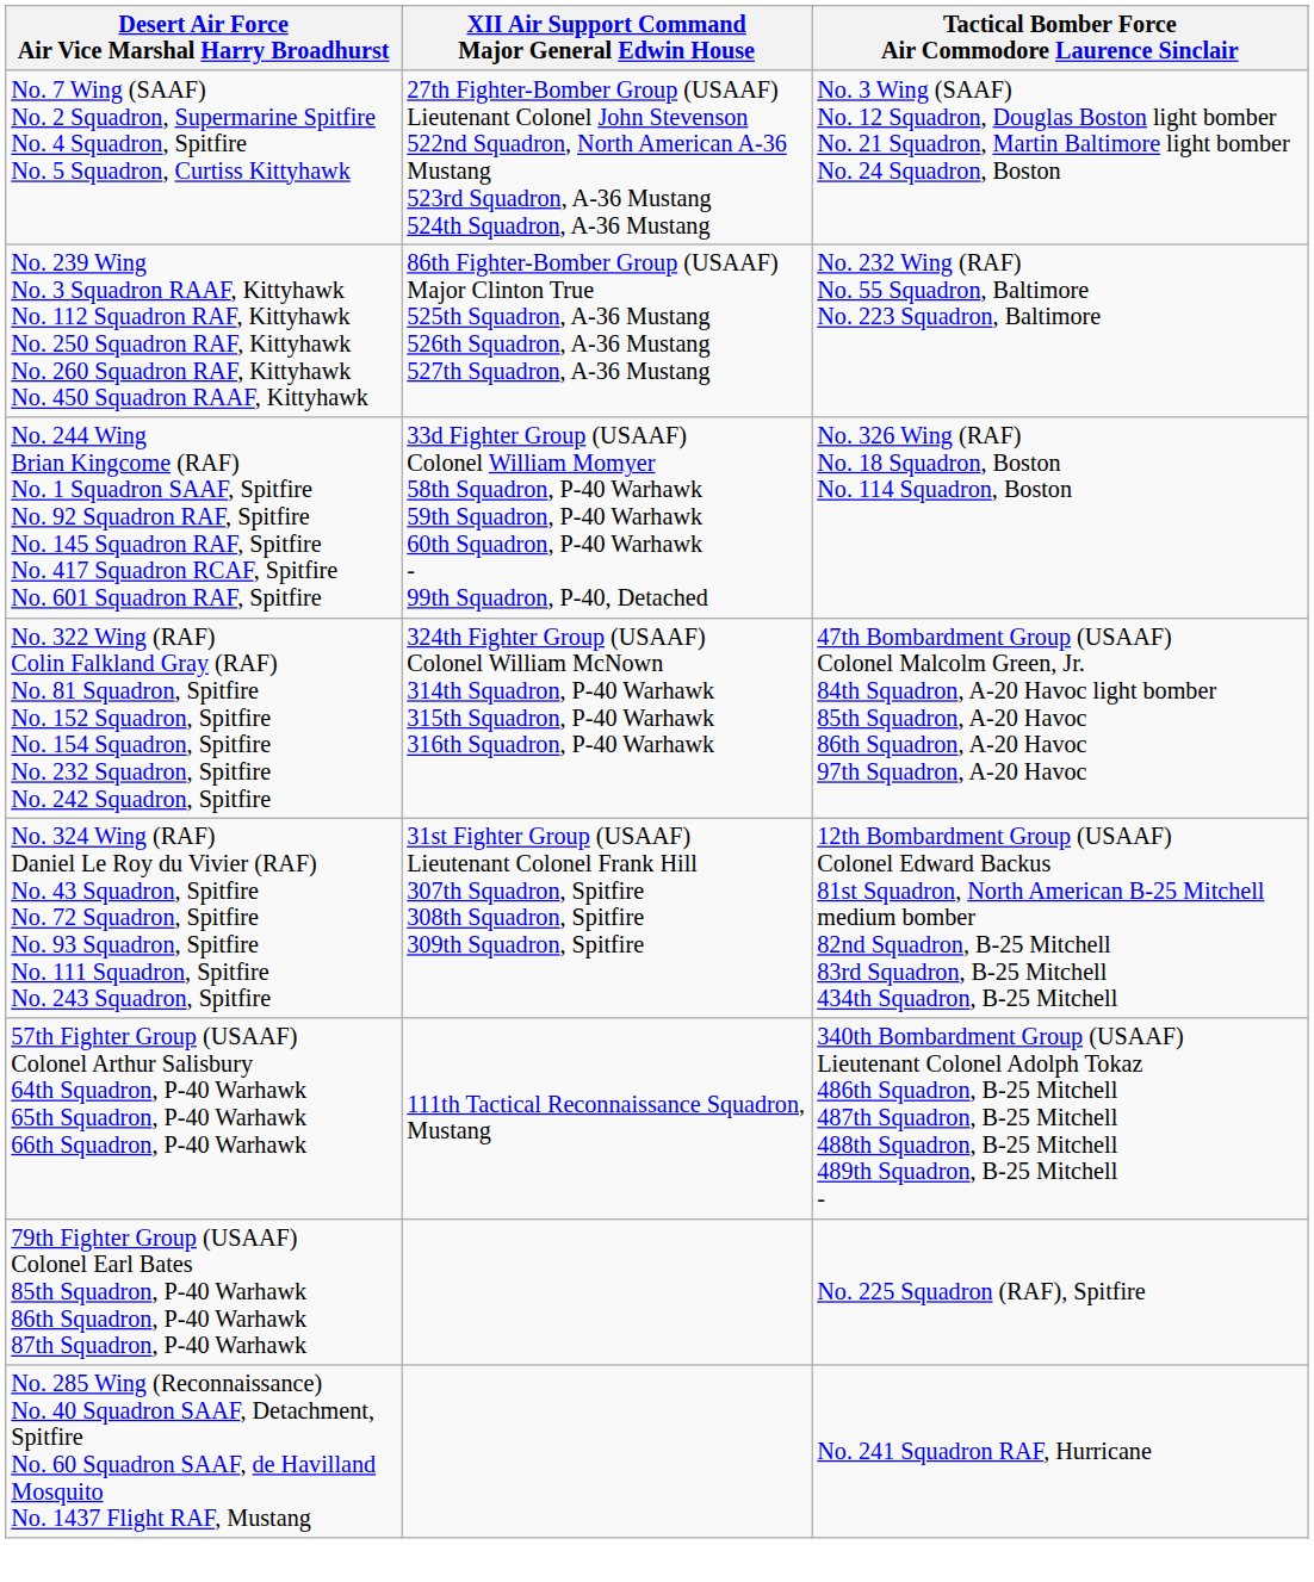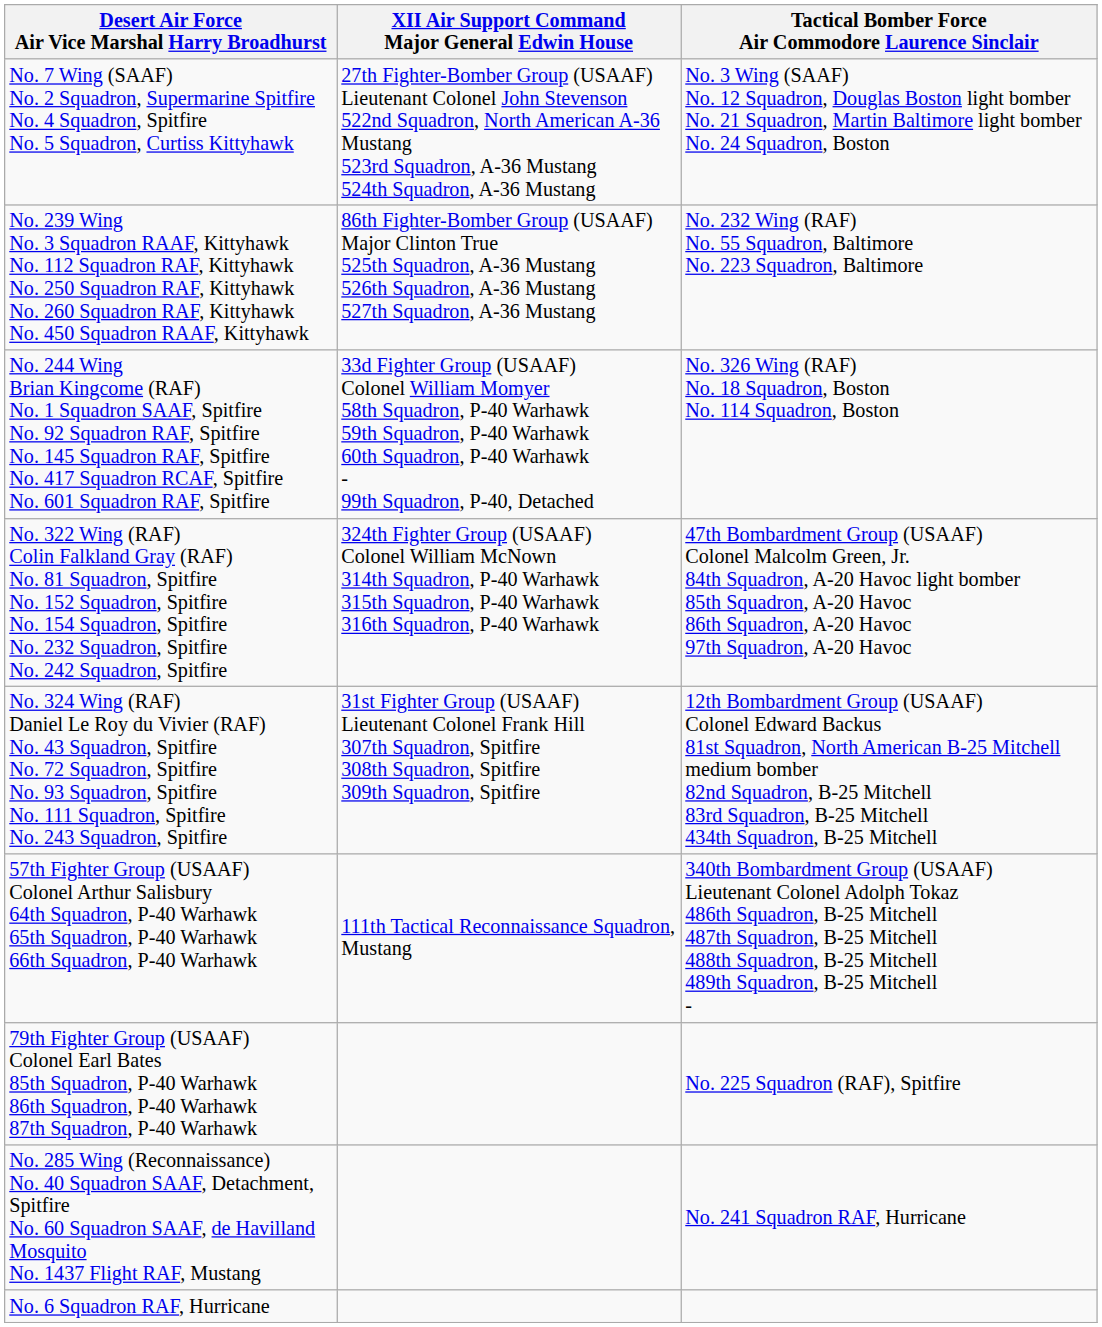 <table class="wikitable" border="1">
 <tr>
 <th><a href='#'>Desert Air Force</a> <br>Air Vice Marshal <a href='#'>Harry Broadhurst</a></th>
 <th><a href='#'>XII Air Support Command</a><br>Major General <a href='#'>Edwin House</a></th>
 <th>Tactical Bomber Force<br>Air Commodore <a href='#'>Laurence Sinclair</a></th>
 </tr>
 <tr>
 <td style="vertical-align: top;"><a href='#'>No. 7 Wing</a> (SAAF)<br><a href='#'>No. 2 Squadron</a>, <a href='#'>Supermarine Spitfire</a><br><a href='#'>No. 4 Squadron</a>, Spitfire<br><a href='#'>No. 5 Squadron</a>, <a href='#'>Curtiss Kittyhawk</a></td>
 <td style="vertical-align: top;"><a href='#'>27th Fighter-Bomber Group</a> (USAAF)<br>Lieutenant Colonel <a href='#'>John Stevenson</a><br><a href='#'>522nd Squadron</a>, <a href='#'>North American A-36</a> Mustang<br><a href='#'>523rd Squadron</a>, A-36 Mustang<br><a href='#'>524th Squadron</a>, A-36 Mustang</td>
 <td style="vertical-align: top;"><a href='#'>No. 3 Wing</a> (SAAF)<br><a href='#'>No. 12 Squadron</a>, <a href='#'>Douglas Boston</a> light bomber<br><a href='#'>No. 21 Squadron</a>, <a href='#'>Martin Baltimore</a> light bomber<br><a href='#'>No. 24 Squadron</a>, Boston</td>
 </tr>
 <tr>
 <td style="vertical-align: top;"><a href='#'>No. 239 Wing</a><br><a href='#'>No. 3 Squadron RAAF</a>, Kittyhawk<br><a href='#'>No. 112 Squadron RAF</a>, Kittyhawk<br><a href='#'>No. 250 Squadron RAF</a>, Kittyhawk<br><a href='#'>No. 260 Squadron RAF</a>, Kittyhawk<br><a href='#'>No. 450 Squadron RAAF</a>, Kittyhawk</td>
 <td style="vertical-align: top;"><a href='#'>86th Fighter-Bomber Group</a> (USAAF)<br>Major Clinton True<br><a href='#'>525th Squadron</a>, A-36 Mustang<br><a href='#'>526th Squadron</a>, A-36 Mustang<br><a href='#'>527th Squadron</a>, A-36 Mustang<br></td>
 <td style="vertical-align: top;"><a href='#'>No. 232 Wing</a> (RAF)<br><a href='#'>No. 55 Squadron</a>, Baltimore<br><a href='#'>No. 223 Squadron</a>, Baltimore<br></td>
 </tr>
 <tr>
 <td><a href='#'>No. 244 Wing</a><br><a href='#'>Brian Kingcome</a> (RAF)<br><a href='#'>No. 1 Squadron SAAF</a>, Spitfire<br><a href='#'>No. 92 Squadron RAF</a>, Spitfire<br><a href='#'>No. 145 Squadron RAF</a>, Spitfire<br><a href='#'>No. 417 Squadron RCAF</a>, Spitfire<br><a href='#'>No. 601 Squadron RAF</a>, Spitfire</td>
 <td style="vertical-align: top;"><a href='#'>33d Fighter Group</a> (USAAF)<br>Colonel <a href='#'>William Momyer</a><br><a href='#'>58th Squadron</a>, P-40 Warhawk<br><a href='#'>59th Squadron</a>, P-40 Warhawk<br><a href='#'>60th Squadron</a>, P-40 Warhawk<br>-<br><a href='#'>99th Squadron</a>, P-40, Detached</td>
 <td style="vertical-align: top;"><a href='#'>No. 326 Wing</a> (RAF)<br><a href='#'>No. 18 Squadron</a>, Boston<br><a href='#'>No. 114 Squadron</a>, Boston<br></td>
 </tr>
 <tr>
 <td style="vertical-align: top;"><a href='#'>No. 322 Wing</a> (RAF)<br><a href='#'>Colin Falkland Gray</a> (RAF)<br><a href='#'>No. 81 Squadron</a>, Spitfire<br><a href='#'>No. 152 Squadron</a>, Spitfire<br><a href='#'>No. 154 Squadron</a>, Spitfire<br><a href='#'>No. 232 Squadron</a>, Spitfire<br><a href='#'>No. 242 Squadron</a>, Spitfire</td>
 <td style="vertical-align: top;"><a href='#'>324th Fighter Group</a> (USAAF)<br>Colonel William McNown<br><a href='#'>314th Squadron</a>, P-40 Warhawk<br><a href='#'>315th Squadron</a>, P-40 Warhawk<br><a href='#'>316th Squadron</a>, P-40 Warhawk<br></td>
 <td style="vertical-align: top;"><a href='#'>47th Bombardment Group</a> (USAAF)<br>Colonel Malcolm Green, Jr.<br><a href='#'>84th Squadron</a>, A-20 Havoc light bomber<br><a href='#'>85th Squadron</a>, A-20 Havoc<br><a href='#'>86th Squadron</a>, A-20 Havoc<br><a href='#'>97th Squadron</a>, A-20 Havoc<br></td>
 </tr>
 <tr>
 <td style="vertical-align: top;"><a href='#'>No. 324 Wing</a> (RAF)<br>Daniel Le Roy du Vivier (RAF)<br><a href='#'>No. 43 Squadron</a>, Spitfire<br><a href='#'>No. 72 Squadron</a>, Spitfire<br><a href='#'>No. 93 Squadron</a>, Spitfire<br><a href='#'>No. 111 Squadron</a>, Spitfire<br><a href='#'>No. 243 Squadron</a>, Spitfire</td>
 <td style="vertical-align: top;"><a href='#'>31st Fighter Group</a> (USAAF)<br>Lieutenant Colonel Frank Hill<br><a href='#'>307th Squadron</a>, Spitfire<br><a href='#'>308th Squadron</a>, Spitfire<br><a href='#'>309th Squadron</a>, Spitfire<br></td>
 <td style="vertical-align: top;"><a href='#'>12th Bombardment Group</a> (USAAF)<br>Colonel Edward Backus<br><a href='#'>81st Squadron</a>, <a href='#'>North American B-25 Mitchell</a> medium bomber<br><a href='#'>82nd Squadron</a>, B-25 Mitchell<br><a href='#'>83rd Squadron</a>, B-25 Mitchell<br><a href='#'>434th Squadron</a>, B-25 Mitchell<br></td>
 </tr>
 <tr>
 <td style="vertical-align: top;"><a href='#'>57th Fighter Group</a> (USAAF)<br>Colonel Arthur Salisbury<br><a href='#'>64th Squadron</a>, P-40 Warhawk<br><a href='#'>65th Squadron</a>, P-40 Warhawk<br><a href='#'>66th Squadron</a>, P-40 Warhawk<br></td>
 <td><a href='#'>111th Tactical Reconnaissance Squadron</a>, Mustang</td>
 <td style="vertical-align: top;"><a href='#'>340th Bombardment Group</a> (USAAF)<br>Lieutenant Colonel Adolph Tokaz<br><a href='#'>486th Squadron</a>, B-25 Mitchell<br><a href='#'>487th Squadron</a>, B-25 Mitchell<br><a href='#'>488th Squadron</a>, B-25 Mitchell<br><a href='#'>489th Squadron</a>, B-25 Mitchell<br>-</td>
 </tr>
 <tr>
 <td style="vertical-align: top;"><a href='#'>79th Fighter Group</a> (USAAF)<br>Colonel Earl Bates<br><a href='#'>85th Squadron</a>, P-40 Warhawk<br><a href='#'>86th Squadron</a>, P-40 Warhawk<br><a href='#'>87th Squadron</a>, P-40 Warhawk</td>
 <td></td>
 <td><a href='#'>No. 225 Squadron</a> (RAF), Spitfire</td>
 </tr>
 <tr>
 <td style="vertical-align: top;"><a href='#'>No. 285 Wing</a> (Reconnaissance)<br><a href='#'>No. 40 Squadron SAAF</a>, Detachment, Spitfire<br><a href='#'>No. 60 Squadron SAAF</a>, <a href='#'>de Havilland Mosquito</a><br><a href='#'>No. 1437 Flight RAF</a>, Mustang</td>
 <td></td>
 <td><a href='#'>No. 241 Squadron RAF</a>, Hurricane</td>
 </tr>
+<tr>
+<td><a href='#'>No. 6 Squadron RAF</a>, Hurricane</td>
+<td></td>
+<td></td>
+</tr>
 </table>
